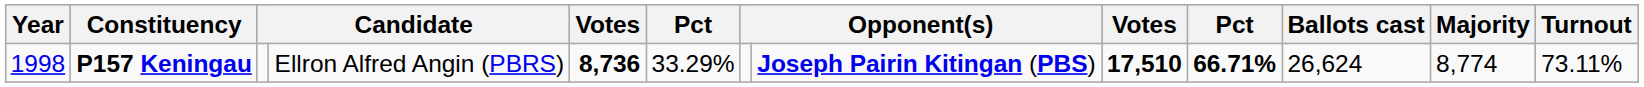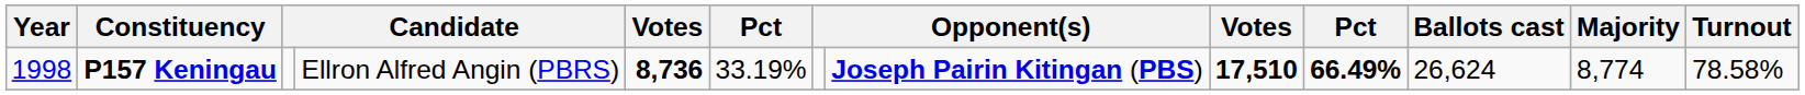 <table class="wikitable" style="margin:0.5em ; font-size:95%">
 <tr>
 <th>Year</th>
 <th>Constituency</th>
 <th colspan=2>Candidate</th>
 <th>Votes</th>
 <th>Pct</th>
 <th colspan=2>Opponent(s)</th>
 <th>Votes</th>
 <th>Pct</th>
 <th>Ballots cast</th>
 <th>Majority</th>
 <th>Turnout</th>
 </tr>
 <tr>
 <td><a href='#'>1998</a></td>
 <td><strong>P157 <a href='#'>Keningau</a></strong></td>
 <td></td>
 <td>Ellron Alfred Angin (<a href='#'>PBRS</a>)</td>
 <td align="right"><strong>8,736</strong></td>
-<td>33.29%</td>
+<td>33.19%</td>
 <td></td>
 <td><strong><a href='#'>Joseph Pairin Kitingan</a></strong> (<a href='#'><strong>PBS</strong></a>)</td>
 <td align="right"><strong>17,510</strong></td>
-<td><strong>66.71%</strong></td>
+<td><strong>66.49%</strong></td>
 <td>26,624</td>
 <td>8,774</td>
-<td>73.11%</td>
+<td>78.58%</td>
 </tr>
 </table>
